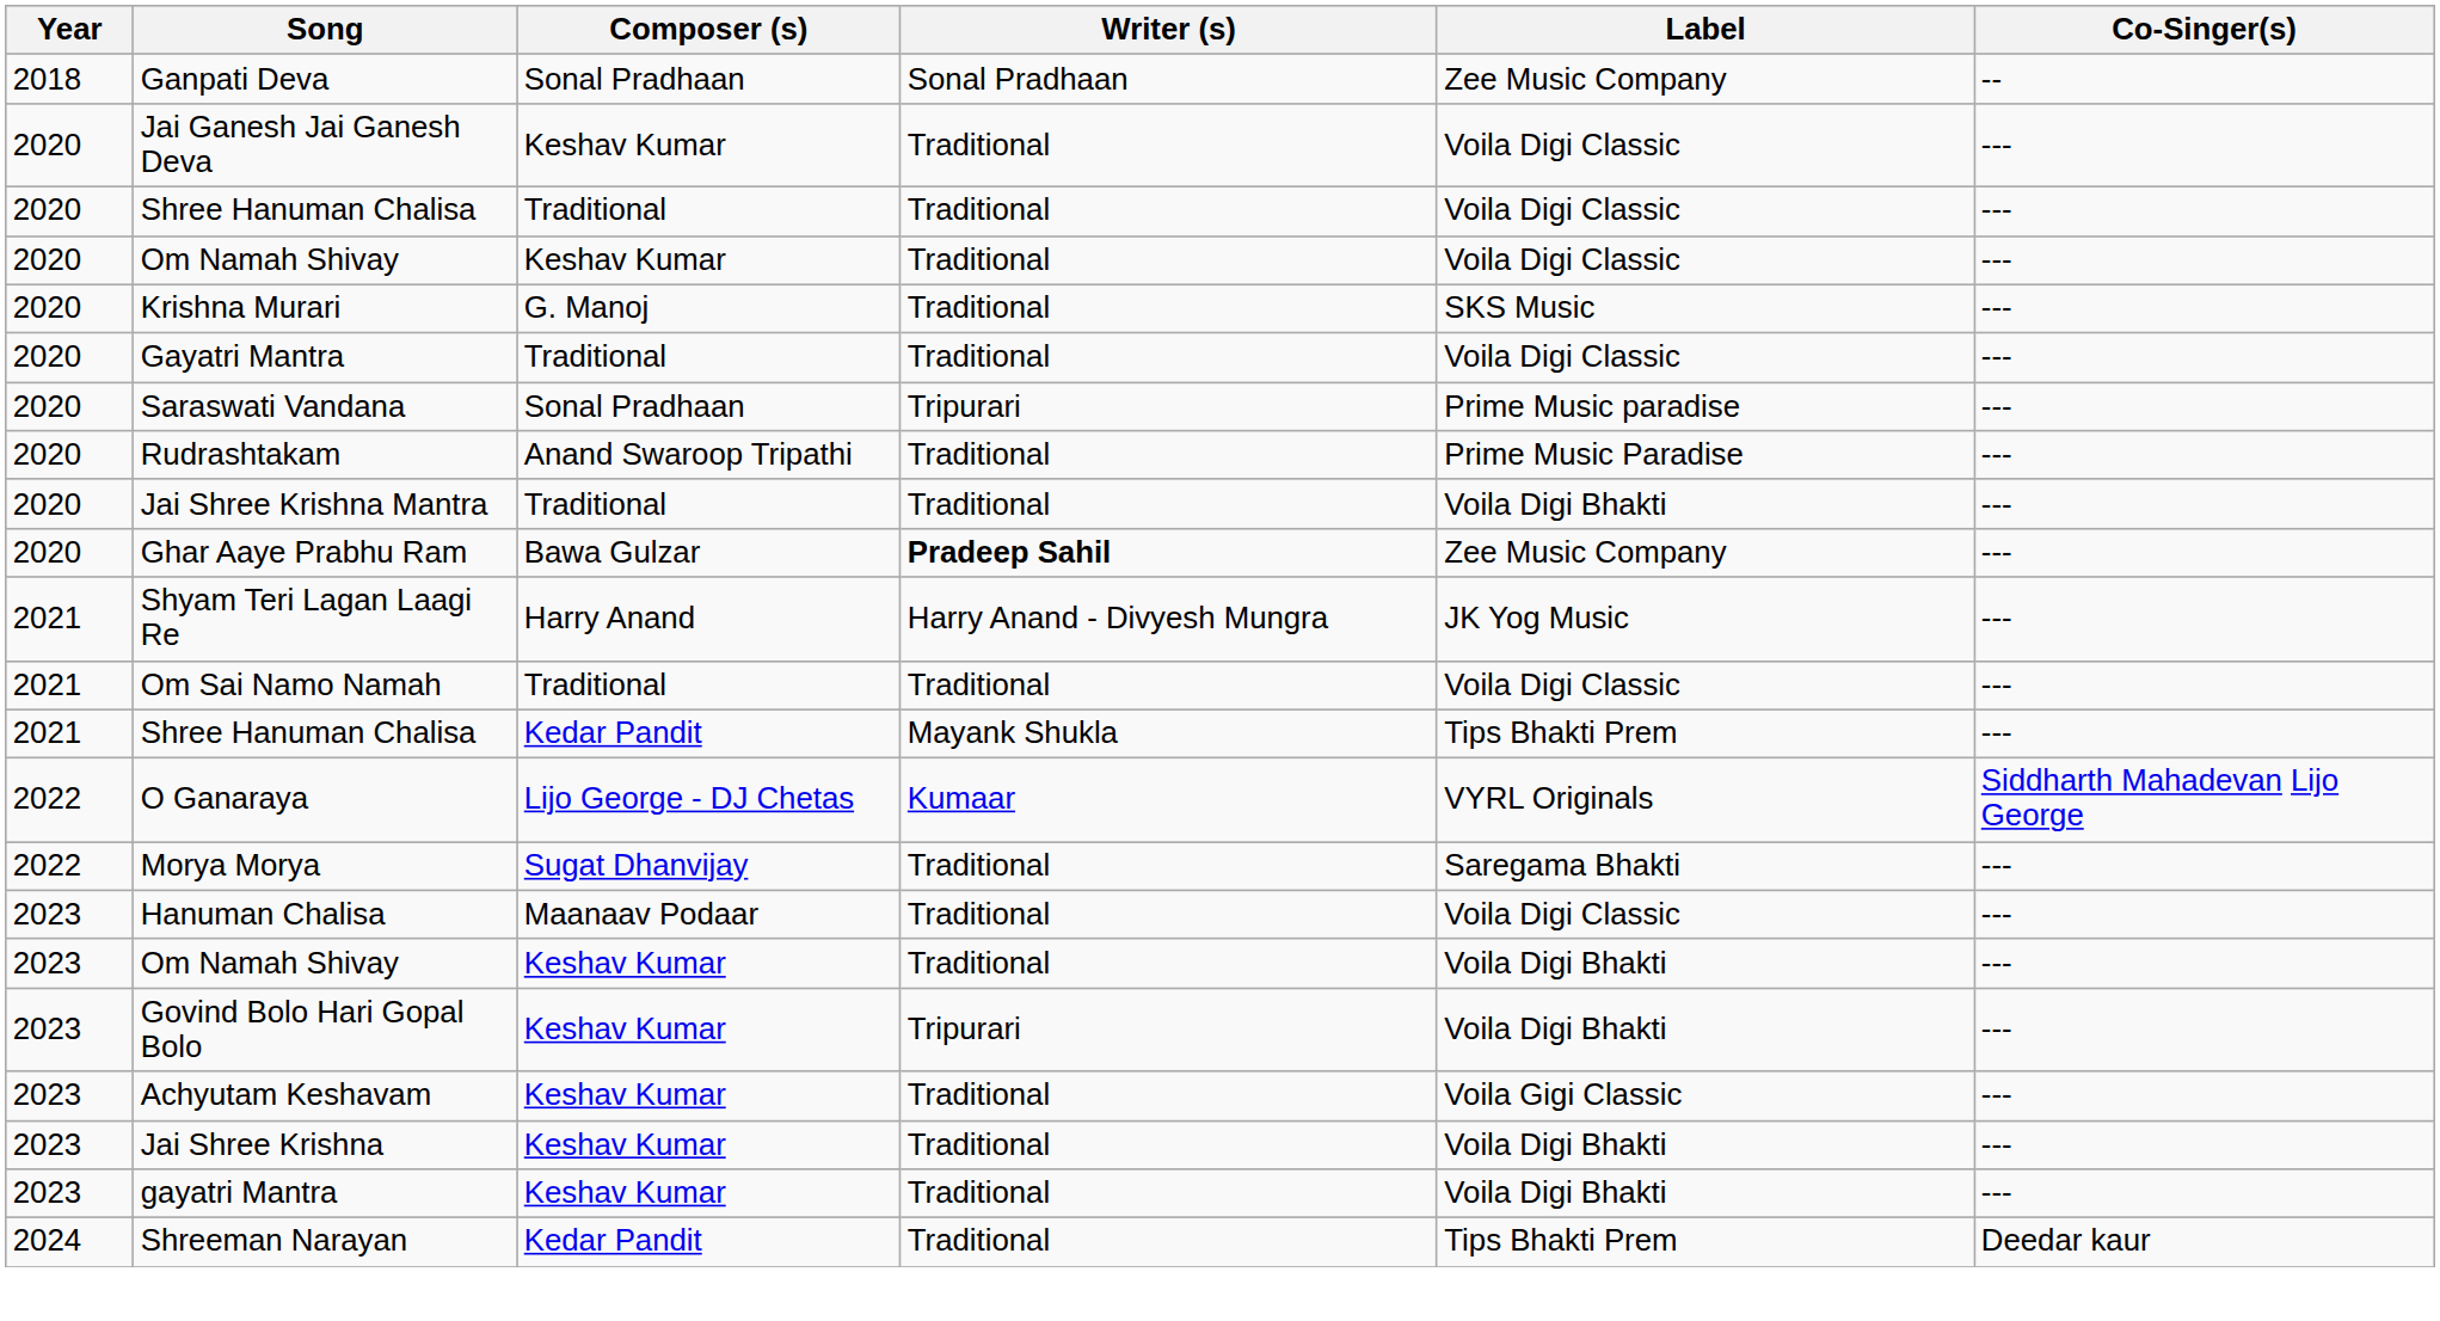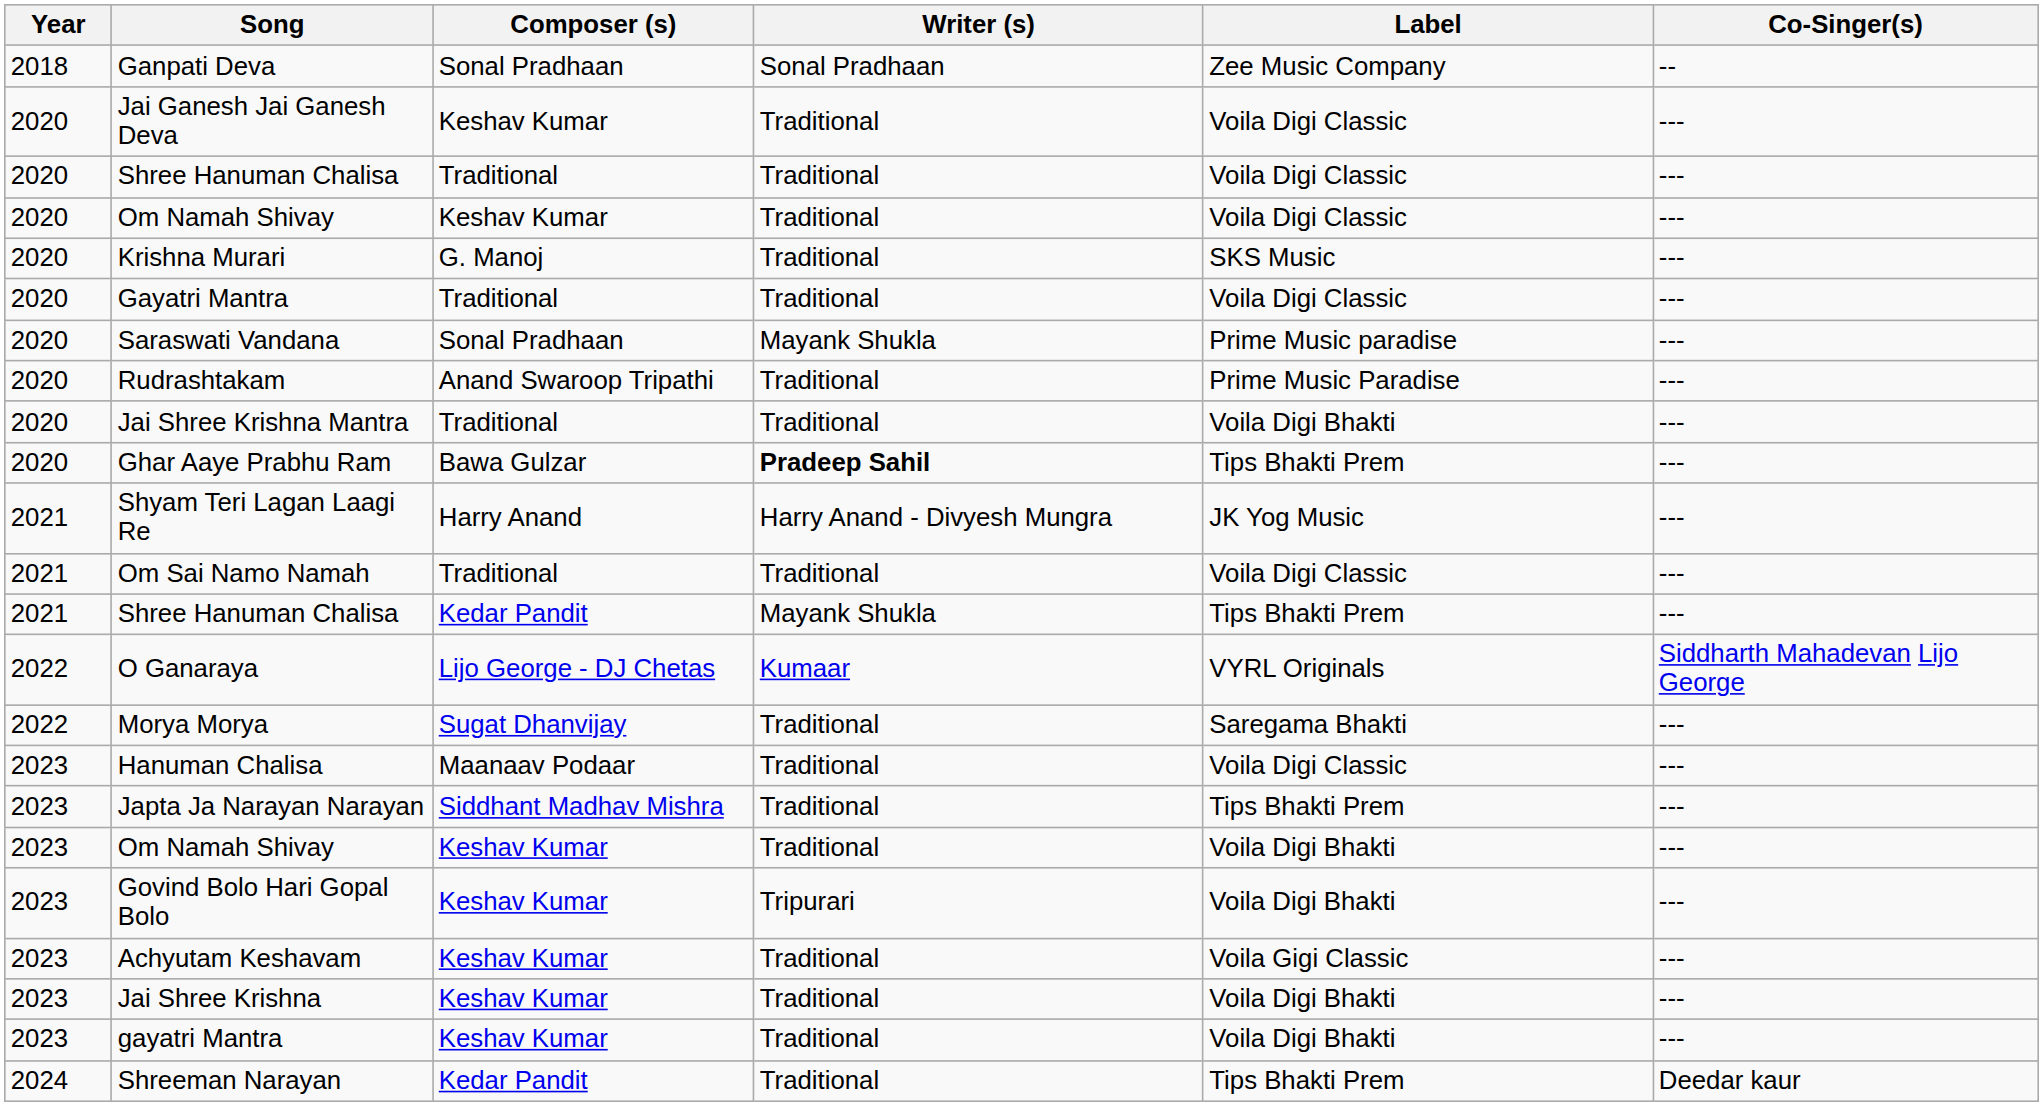 <table class="wikitable sortable plainrowheaders" width="100%" "textcolor:#000;">
 <tr>
 <th scope="col" width=5%>Year</th>
 <th scope="col" width=15%>Song</th>
 <th scope="col" width=15%>Composer (s)</th>
 <th scope="col" width=21%>Writer (s)</th>
 <th scope="col" width=21%>Label</th>
 <th scope="col" width=18%>Co-Singer(s)</th>
 </tr>
 <tr>
 <td>2018</td>
 <td>Ganpati Deva</td>
 <td>Sonal Pradhaan</td>
 <td>Sonal Pradhaan</td>
 <td>Zee Music Company</td>
 <td>--</td>
 </tr>
 <tr>
 <td>2020</td>
 <td>Jai Ganesh Jai Ganesh Deva</td>
 <td>Keshav Kumar</td>
 <td>Traditional</td>
 <td>Voila Digi Classic</td>
 <td>---</td>
 </tr>
 <tr>
 <td>2020</td>
 <td>Shree Hanuman Chalisa</td>
 <td>Traditional</td>
 <td>Traditional</td>
 <td>Voila Digi Classic</td>
 <td>---</td>
 </tr>
 <tr>
 <td>2020</td>
 <td>Om Namah Shivay</td>
 <td>Keshav Kumar</td>
 <td>Traditional</td>
 <td>Voila Digi Classic</td>
 <td>---</td>
 </tr>
 <tr>
 <td>2020</td>
 <td>Krishna Murari</td>
 <td>G. Manoj</td>
 <td>Traditional</td>
 <td>SKS Music</td>
 <td>---</td>
 </tr>
 <tr>
 <td>2020</td>
 <td>Gayatri Mantra</td>
 <td>Traditional</td>
 <td>Traditional</td>
 <td>Voila Digi Classic</td>
 <td>---</td>
 </tr>
 <tr>
 <td>2020</td>
 <td>Saraswati Vandana</td>
 <td>Sonal Pradhaan</td>
-<td>Tripurari</td>
+<td>Mayank Shukla</td>
 <td>Prime Music paradise</td>
 <td>---</td>
 </tr>
 <tr>
 <td>2020</td>
 <td>Rudrashtakam</td>
 <td>Anand Swaroop Tripathi</td>
 <td>Traditional</td>
 <td>Prime Music Paradise</td>
 <td>---</td>
 </tr>
 <tr>
 <td>2020</td>
 <td>Jai Shree Krishna Mantra</td>
 <td>Traditional</td>
 <td>Traditional</td>
 <td>Voila Digi Bhakti</td>
 <td>---</td>
 </tr>
 <tr>
 <td>2020</td>
 <td>Ghar Aaye Prabhu Ram</td>
 <td>Bawa Gulzar</td>
 <td><strong>Pradeep Sahil</strong></td>
-<td>Zee Music Company</td>
+<td>Tips Bhakti Prem</td>
 <td>---</td>
 </tr>
 <tr>
 <td>2021</td>
 <td>Shyam Teri Lagan Laagi Re</td>
 <td>Harry Anand</td>
 <td>Harry Anand - Divyesh Mungra</td>
 <td>JK Yog Music</td>
 <td>---</td>
 </tr>
 <tr>
 <td>2021</td>
 <td>Om Sai Namo Namah</td>
 <td>Traditional</td>
 <td>Traditional</td>
 <td>Voila Digi Classic</td>
 <td>---</td>
 </tr>
 <tr>
 <td>2021</td>
 <td>Shree Hanuman Chalisa</td>
 <td><a href='#'>Kedar Pandit</a></td>
 <td>Mayank Shukla</td>
 <td>Tips Bhakti Prem</td>
 <td>---</td>
 </tr>
 <tr>
 <td>2022</td>
 <td>O Ganaraya</td>
 <td><a href='#'>Lijo George - DJ Chetas</a></td>
 <td><a href='#'>Kumaar</a></td>
 <td>VYRL Originals</td>
 <td><a href='#'>Siddharth Mahadevan</a> <a href='#'>Lijo George</a></td>
 </tr>
 <tr>
 <td>2022</td>
 <td>Morya Morya</td>
 <td><a href='#'>Sugat Dhanvijay</a></td>
 <td>Traditional</td>
 <td>Saregama Bhakti</td>
 <td>---</td>
 </tr>
 <tr>
 <td>2023</td>
 <td>Hanuman Chalisa</td>
 <td>Maanaav Podaar</td>
 <td>Traditional</td>
 <td>Voila Digi Classic</td>
 <td>---</td>
 </tr>
 <tr>
 <td>2023</td>
+<td>Japta Ja Narayan Narayan</td>
+<td><a href='#'>Siddhant Madhav Mishra</a></td>
+<td>Traditional</td>
+<td>Tips Bhakti Prem</td>
+<td>---</td>
+</tr>
+<tr>
+<td>2023</td>
 <td>Om Namah Shivay</td>
 <td><a href='#'>Keshav Kumar</a></td>
 <td>Traditional</td>
 <td>Voila Digi Bhakti</td>
 <td>---</td>
 </tr>
 <tr>
 <td>2023</td>
 <td>Govind Bolo Hari Gopal Bolo</td>
 <td><a href='#'>Keshav Kumar</a></td>
 <td>Tripurari</td>
 <td>Voila Digi Bhakti</td>
 <td>---</td>
 </tr>
 <tr>
 <td>2023</td>
 <td>Achyutam Keshavam</td>
 <td><a href='#'>Keshav Kumar</a></td>
 <td>Traditional</td>
 <td>Voila Gigi Classic</td>
 <td>---</td>
 </tr>
 <tr>
 <td>2023</td>
 <td>Jai Shree Krishna</td>
 <td><a href='#'>Keshav Kumar</a></td>
 <td>Traditional</td>
 <td>Voila Digi Bhakti</td>
 <td>---</td>
 </tr>
 <tr>
 <td>2023</td>
 <td>gayatri Mantra</td>
 <td><a href='#'>Keshav Kumar</a></td>
 <td>Traditional</td>
 <td>Voila Digi Bhakti</td>
 <td>---</td>
 </tr>
 <tr>
 <td>2024</td>
 <td>Shreeman Narayan</td>
 <td><a href='#'>Kedar Pandit</a></td>
 <td>Traditional</td>
 <td>Tips Bhakti Prem</td>
 <td>Deedar kaur</td>
 </tr>
 </table>
